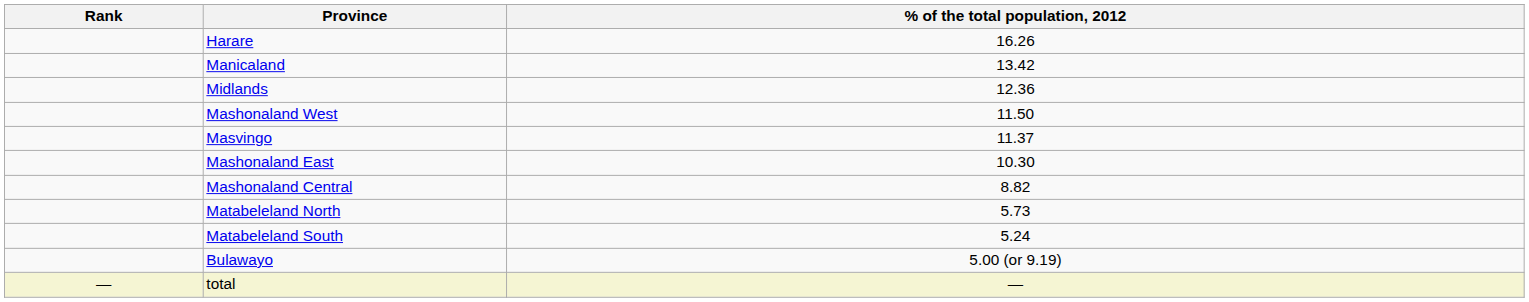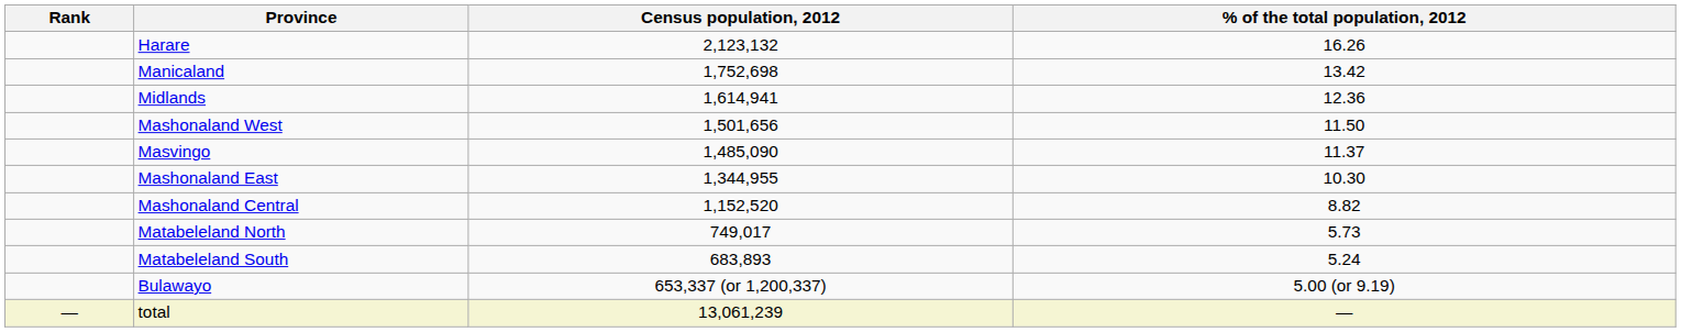 <table class="wikitable sortable" style="width:100%; text-align:center;">
 <tr>
 <th style="vertical-align: middle">Rank</th>
 <th style="width: 20%; vertical-align: middle">Province</th>
+<th style="vertical-align: middle">Census population, 2012</th>
 <th style="vertical-align: middle">% of the total population, 2012</th>
 </tr>
 <tr>
 <td align="center"></td>
 <td style="text-align: left;"><a href='#'>Harare</a></td>
+<td>2,123,132</td>
 <td>16.26</td>
 </tr>
 <tr>
 <td align="center"></td>
 <td style="text-align: left;"><a href='#'>Manicaland</a></td>
+<td>1,752,698</td>
 <td>13.42</td>
 </tr>
 <tr>
 <td align="center"></td>
 <td style="text-align: left;"><a href='#'>Midlands</a></td>
+<td>1,614,941</td>
 <td>12.36</td>
 </tr>
 <tr>
 <td align="center"></td>
 <td style="text-align: left;"><a href='#'>Mashonaland West</a></td>
+<td>1,501,656</td>
 <td>11.50</td>
 </tr>
 <tr>
 <td align="center"></td>
 <td style="text-align: left;"><a href='#'>Masvingo</a></td>
+<td>1,485,090</td>
 <td>11.37</td>
 </tr>
 <tr>
 <td align="center"></td>
 <td style="text-align: left;"><a href='#'>Mashonaland East</a></td>
+<td>1,344,955</td>
 <td>10.30</td>
 </tr>
 <tr>
 <td align="center"></td>
 <td style="text-align: left;"><a href='#'>Mashonaland Central</a></td>
+<td>1,152,520</td>
 <td>8.82</td>
 </tr>
 <tr>
 <td align="center"></td>
 <td style="text-align: left;"><a href='#'>Matabeleland North</a></td>
+<td>749,017</td>
 <td>5.73</td>
 </tr>
 <tr>
 <td align="center"></td>
 <td style="text-align: left;"><a href='#'>Matabeleland South</a></td>
+<td>683,893</td>
 <td>5.24</td>
 </tr>
 <tr>
 <td align="center"></td>
 <td style="text-align: left;"><a href='#'>Bulawayo</a></td>
+<td>653,337 (or 1,200,337)</td>
 <td>5.00 (or 9.19)</td>
 </tr>
 <tr style="background:#f5f5d3;">
 <td> —</td>
 <td style="text-align: left;"> total</td>
+<td>13,061,239</td>
 <td>—</td>
 </tr>
 </table>
